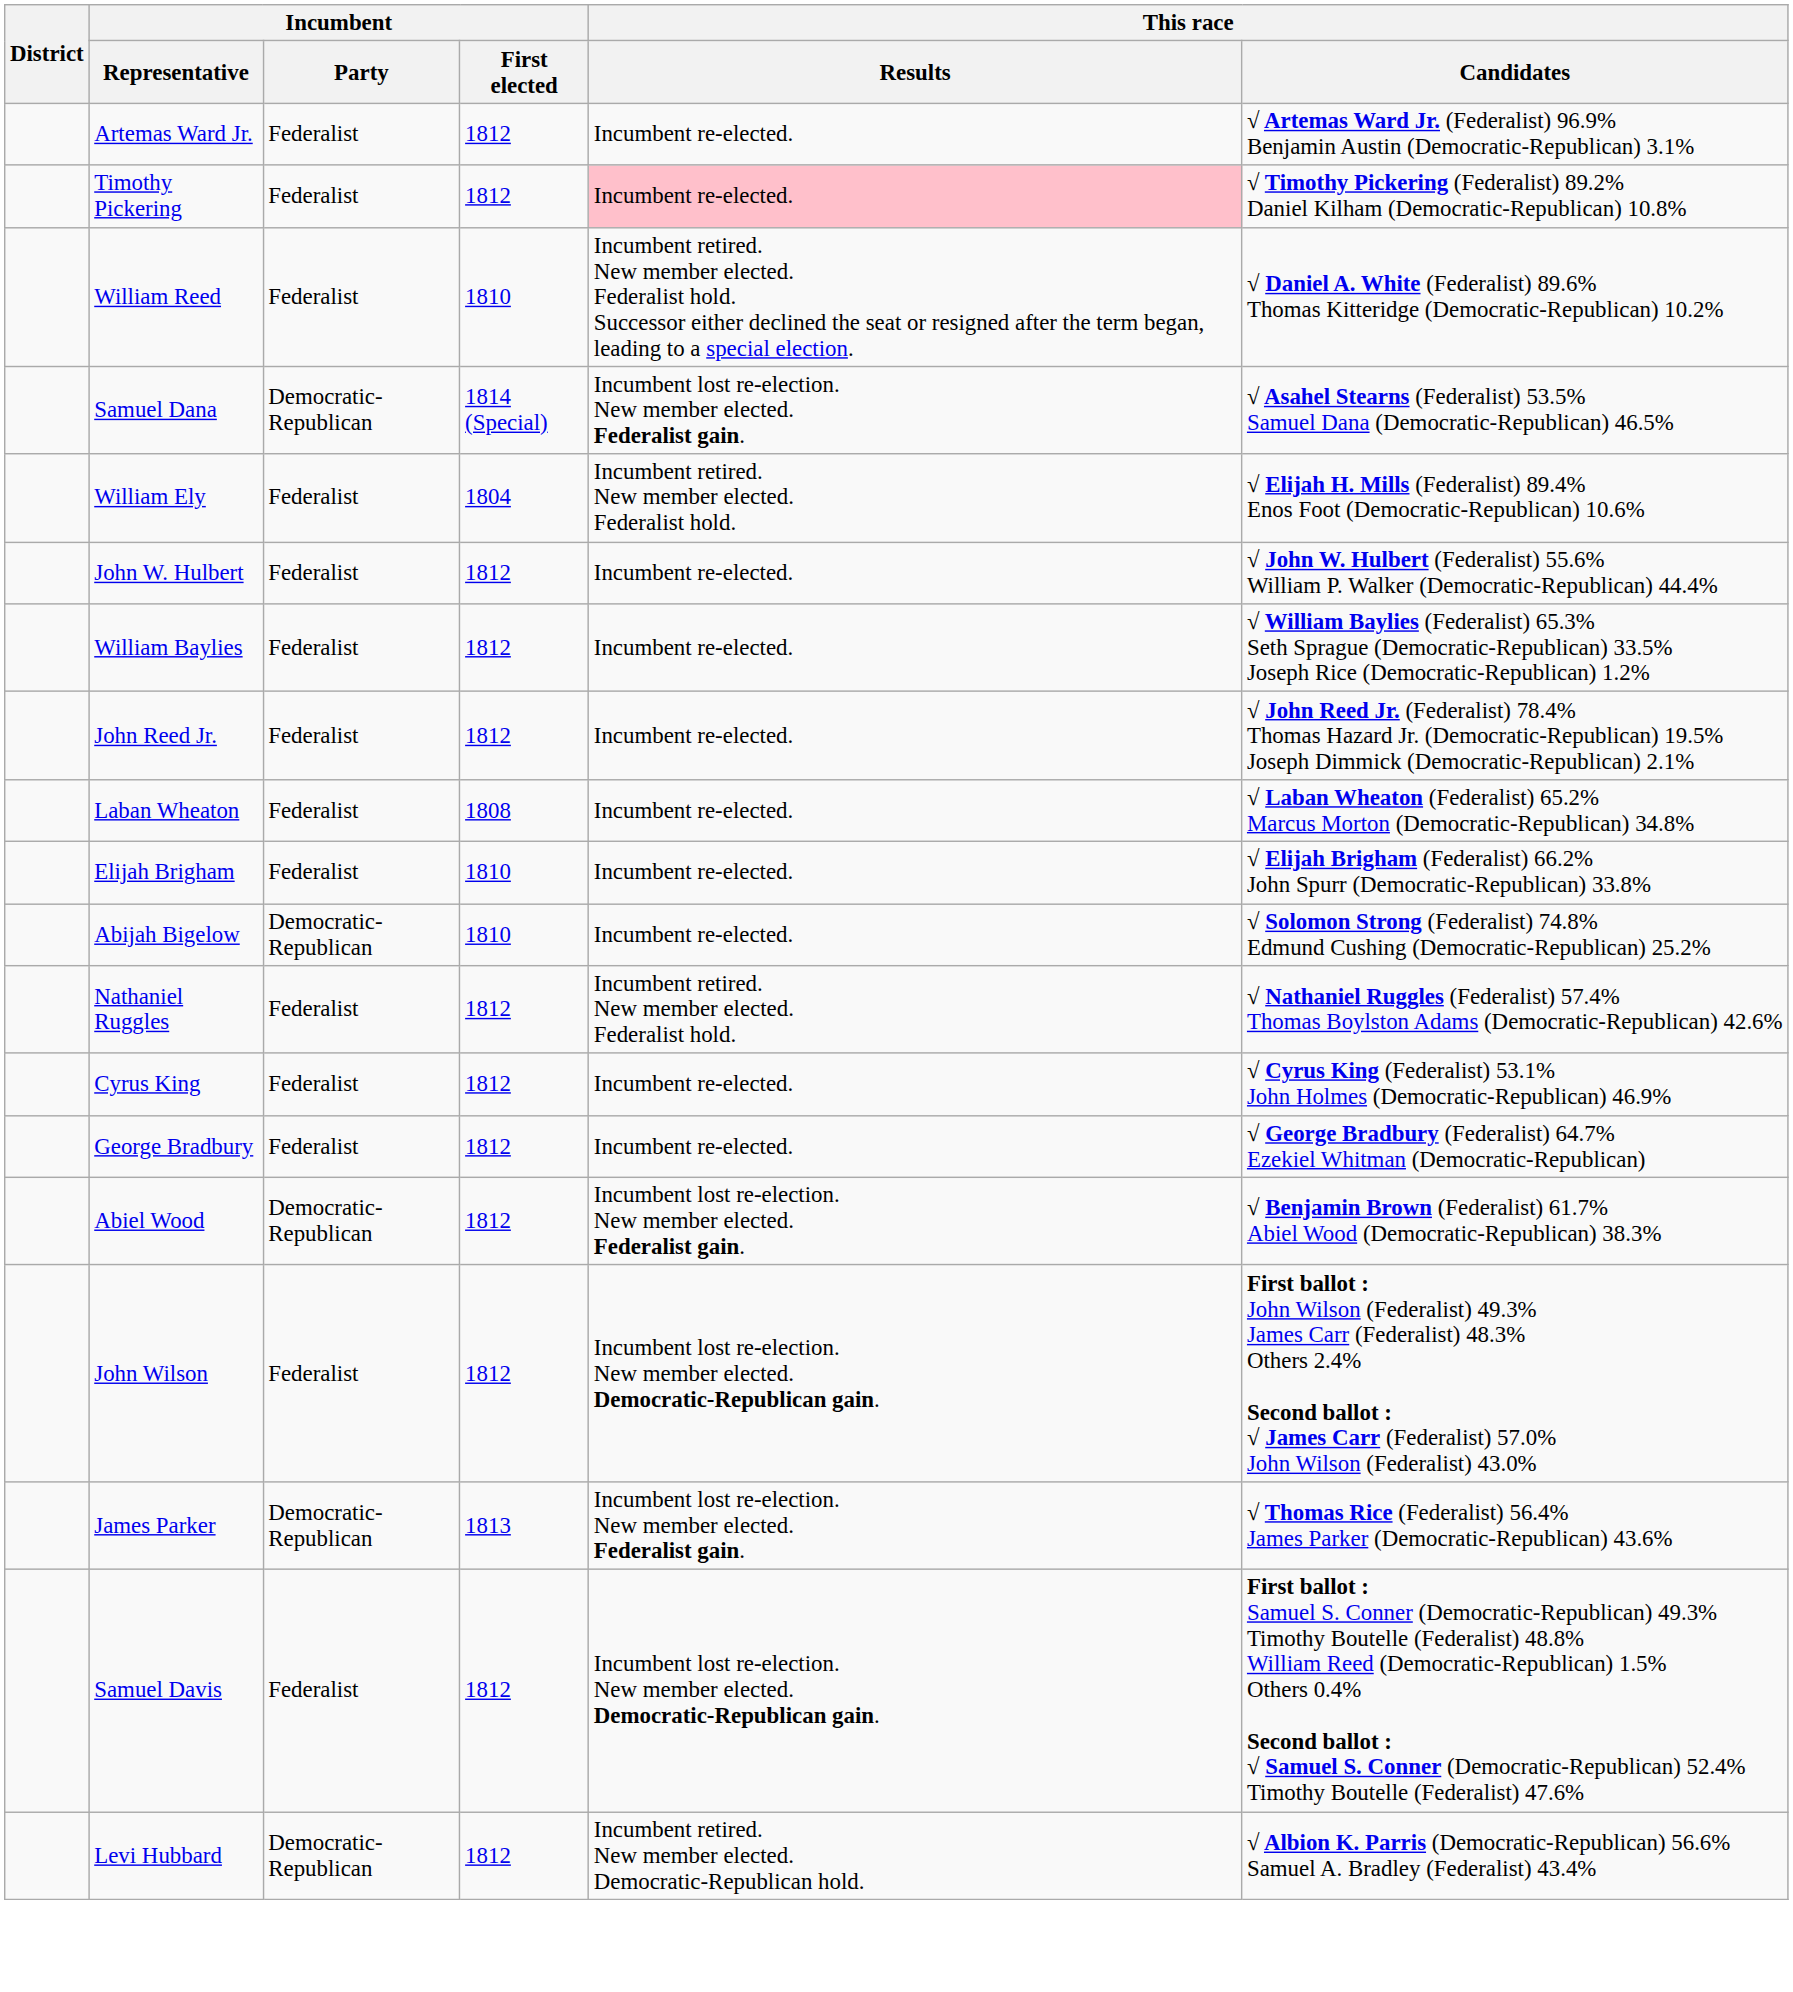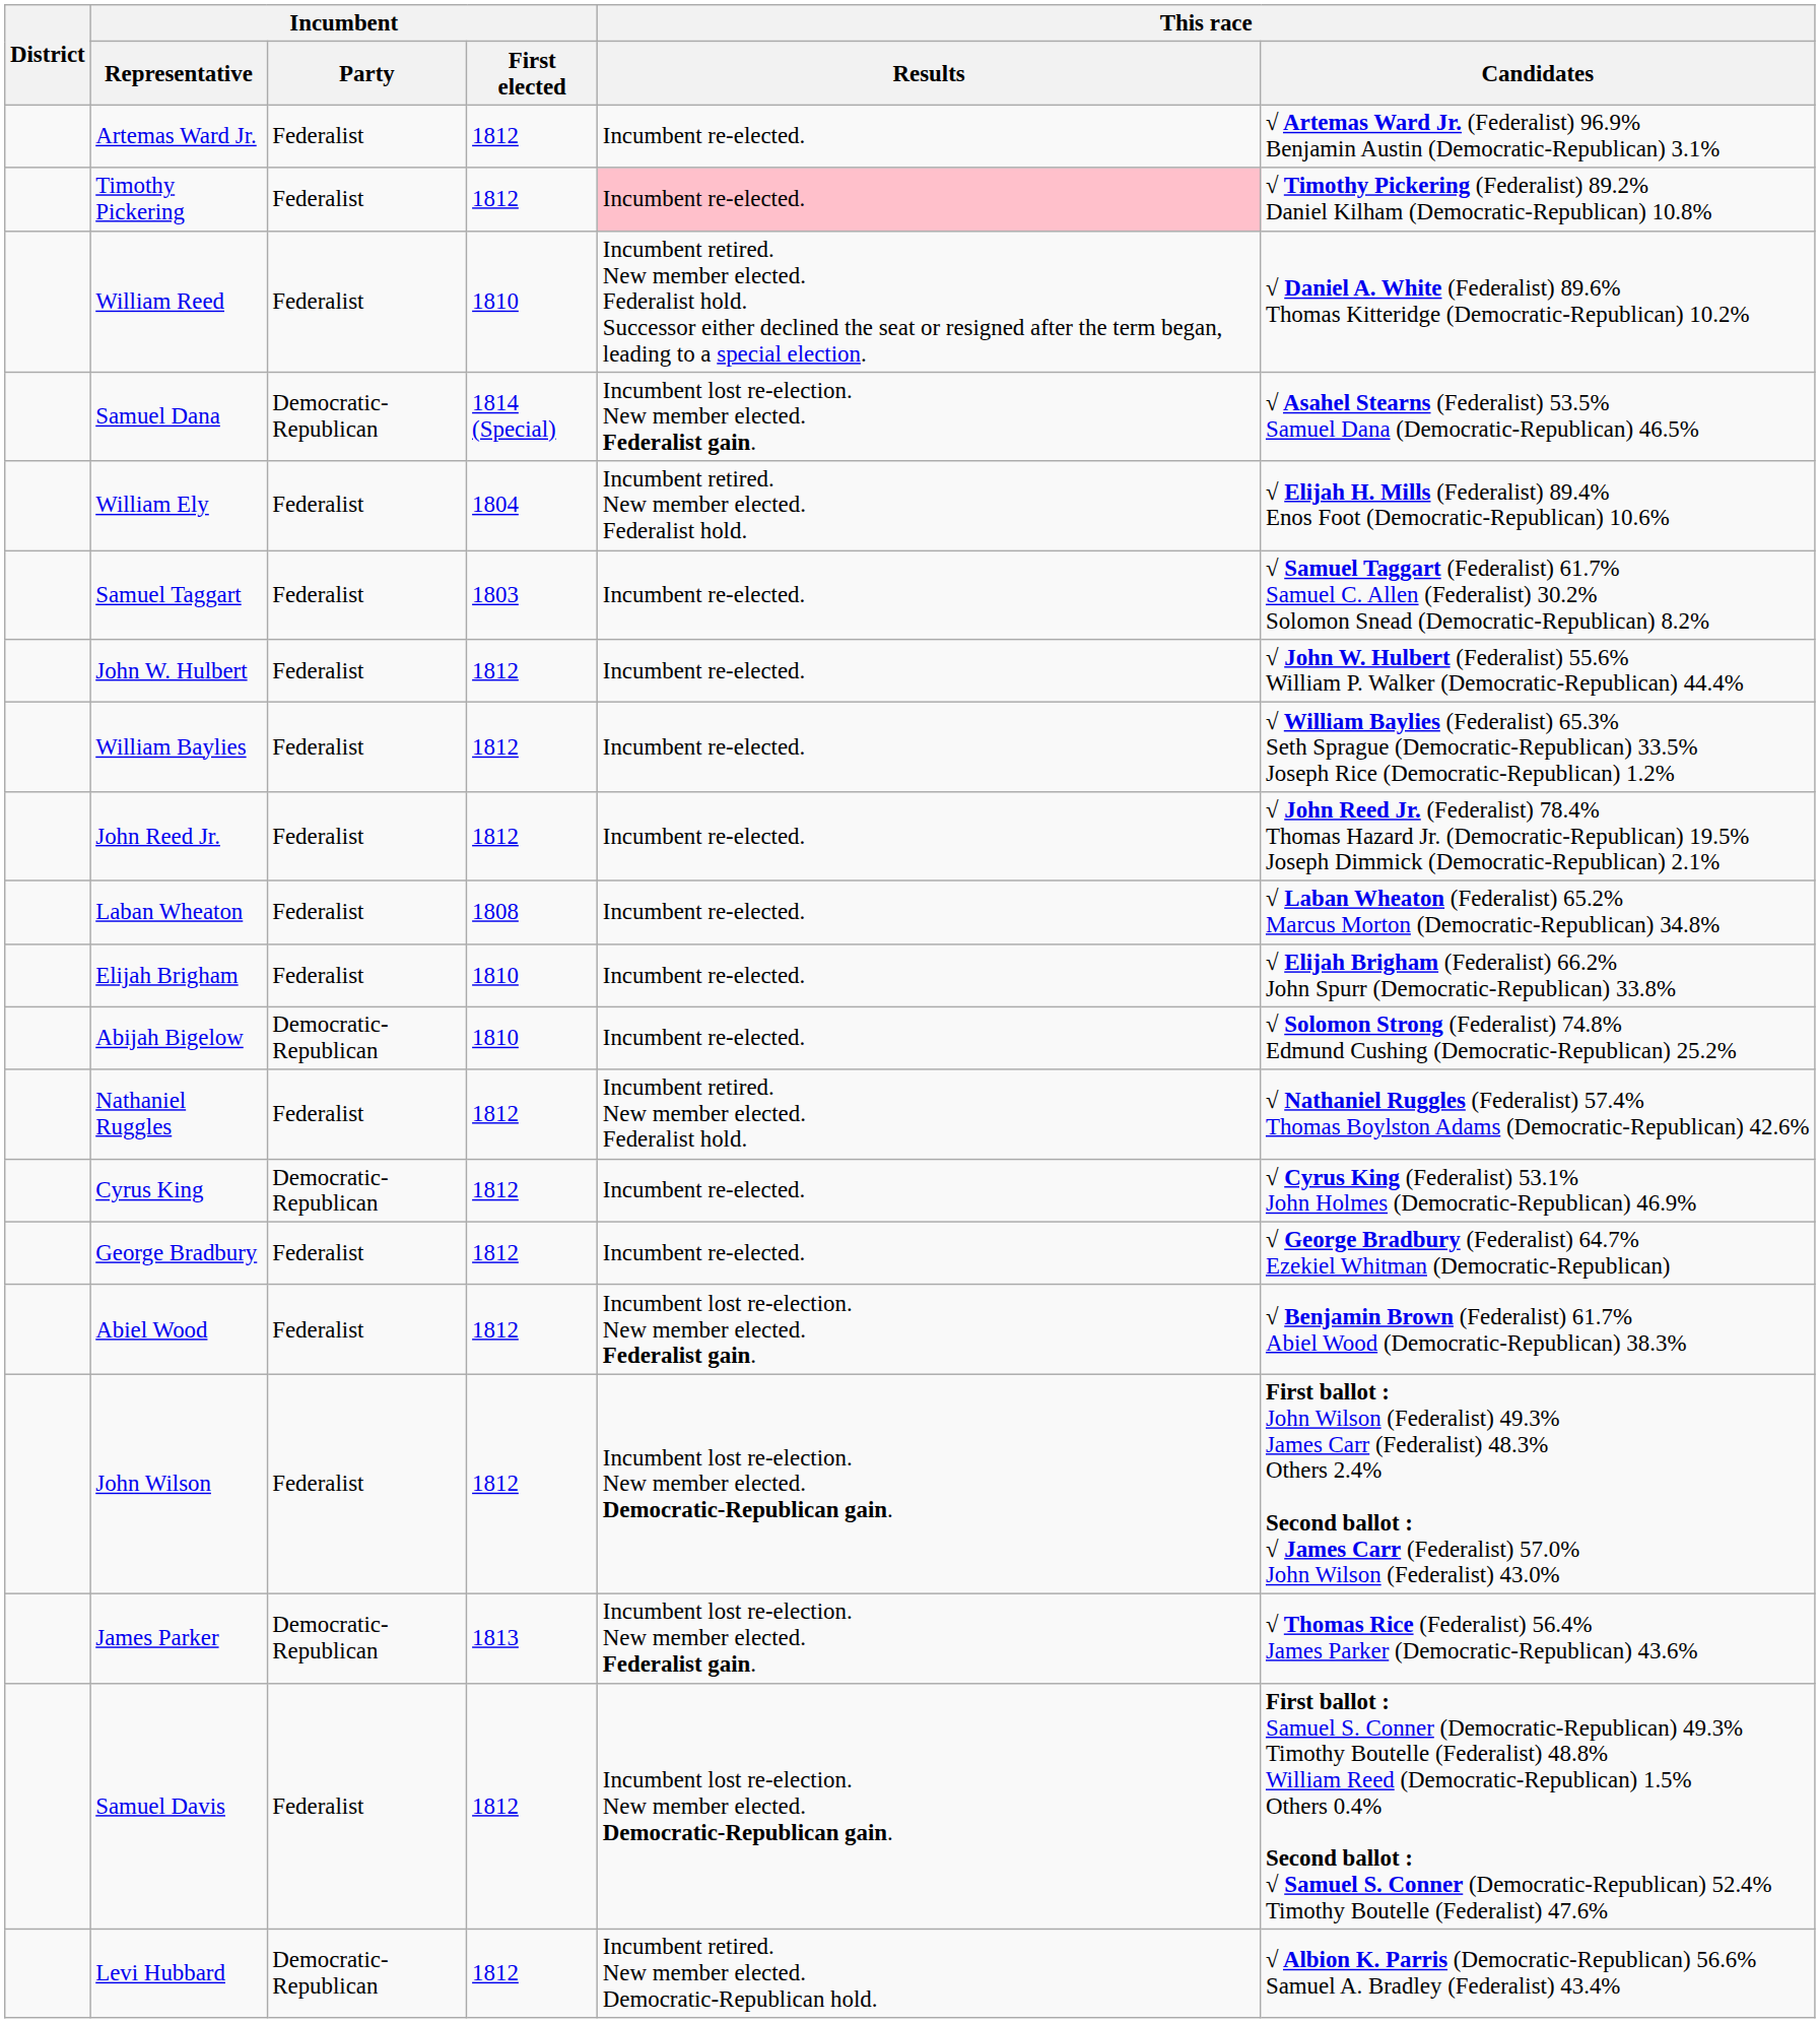 <table class=wikitable>
 <tr>
 <th rowspan=2>District</th>
 <th colspan=3>Incumbent</th>
 <th colspan=2>This race</th>
 </tr>
 <tr>
 <th>Representative</th>
 <th>Party</th>
 <th>First elected</th>
 <th>Results</th>
 <th>Candidates</th>
 </tr>
 <tr>
 <td><br></td>
 <td><a href='#'>Artemas Ward Jr.</a></td>
 <td>Federalist</td>
 <td><a href='#'>1812</a></td>
 <td>Incumbent re-elected.</td>
 <td nowrap><strong>√ <a href='#'>Artemas Ward Jr.</a></strong> (Federalist) 96.9%<br>Benjamin Austin (Democratic-Republican) 3.1%</td>
 </tr>
 <tr>
 <td><br></td>
 <td><a href='#'>Timothy Pickering</a><br></td>
 <td>Federalist</td>
 <td><a href='#'>1812</a></td>
 <td style="background: pink;">Incumbent re-elected.</td>
 <td nowrap><strong>√ <a href='#'>Timothy Pickering</a></strong> (Federalist) 89.2%<br>Daniel Kilham (Democratic-Republican) 10.8%</td>
 </tr>
 <tr>
 <td><br></td>
 <td><a href='#'>William Reed</a><br></td>
 <td>Federalist</td>
 <td><a href='#'>1810</a></td>
 <td>Incumbent retired.<br>New member elected.<br>Federalist hold.<br>Successor either declined the seat or resigned after the term began, leading to a <a href='#'>special election</a>.</td>
 <td nowrap><strong>√ <a href='#'>Daniel A. White</a></strong> (Federalist) 89.6%<br>Thomas Kitteridge (Democratic-Republican) 10.2%</td>
 </tr>
 <tr>
 <td><br></td>
 <td><a href='#'>Samuel Dana</a></td>
 <td>Democratic-Republican</td>
 <td><a href='#'>1814 (Special)</a></td>
 <td>Incumbent lost re-election.<br>New member elected.<br><strong>Federalist gain</strong>.</td>
 <td nowrap><strong>√ <a href='#'>Asahel Stearns</a></strong> (Federalist) 53.5%<br><a href='#'>Samuel Dana</a> (Democratic-Republican) 46.5%</td>
 </tr>
 <tr>
 <td><br></td>
 <td><a href='#'>William Ely</a></td>
 <td>Federalist</td>
 <td><a href='#'>1804</a></td>
 <td>Incumbent retired.<br>New member elected.<br>Federalist hold.</td>
 <td nowrap><strong>√ <a href='#'>Elijah H. Mills</a></strong> (Federalist) 89.4%<br>Enos Foot (Democratic-Republican) 10.6%</td>
+</tr>
+<tr>
+<td><br></td>
+<td><a href='#'>Samuel Taggart</a></td>
+<td>Federalist</td>
+<td><a href='#'>1803</a></td>
+<td>Incumbent re-elected.</td>
+<td nowrap><strong>√ <a href='#'>Samuel Taggart</a></strong> (Federalist) 61.7%<br><a href='#'>Samuel C. Allen</a> (Federalist) 30.2%<br>Solomon Snead (Democratic-Republican) 8.2%</td>
 </tr>
 <tr>
 <td><br></td>
 <td><a href='#'>John W. Hulbert</a><br></td>
 <td>Federalist</td>
 <td><a href='#'>1812</a></td>
 <td>Incumbent re-elected.</td>
 <td nowrap><strong>√ <a href='#'>John W. Hulbert</a></strong> (Federalist) 55.6%<br>William P. Walker (Democratic-Republican) 44.4%</td>
 </tr>
 <tr>
 <td><br></td>
 <td><a href='#'>William Baylies</a><br></td>
 <td>Federalist</td>
 <td><a href='#'>1812</a></td>
 <td>Incumbent re-elected.</td>
 <td nowrap><strong>√ <a href='#'>William Baylies</a></strong> (Federalist) 65.3%<br>Seth Sprague (Democratic-Republican) 33.5%<br>Joseph Rice (Democratic-Republican) 1.2%</td>
 </tr>
 <tr>
 <td><br></td>
 <td><a href='#'>John Reed Jr.</a><br></td>
 <td>Federalist</td>
 <td><a href='#'>1812</a></td>
 <td>Incumbent re-elected.</td>
 <td nowrap><strong>√ <a href='#'>John Reed Jr.</a></strong> (Federalist) 78.4%<br>Thomas Hazard Jr. (Democratic-Republican) 19.5%<br>Joseph Dimmick (Democratic-Republican) 2.1%</td>
 </tr>
 <tr>
 <td><br></td>
 <td><a href='#'>Laban Wheaton</a><br></td>
 <td>Federalist</td>
 <td><a href='#'>1808</a></td>
 <td>Incumbent re-elected.</td>
 <td nowrap><strong>√ <a href='#'>Laban Wheaton</a></strong> (Federalist) 65.2%<br><a href='#'>Marcus Morton</a> (Democratic-Republican) 34.8%</td>
 </tr>
 <tr>
 <td><br></td>
 <td><a href='#'>Elijah Brigham</a><br></td>
 <td>Federalist</td>
 <td><a href='#'>1810</a></td>
 <td>Incumbent re-elected.</td>
 <td nowrap><strong>√ <a href='#'>Elijah Brigham</a></strong> (Federalist) 66.2%<br>John Spurr (Democratic-Republican) 33.8%</td>
 </tr>
 <tr>
 <td><br></td>
 <td><a href='#'>Abijah Bigelow</a><br></td>
 <td>Democratic-Republican</td>
 <td><a href='#'>1810</a></td>
 <td>Incumbent re-elected.</td>
 <td nowrap><strong>√ <a href='#'>Solomon Strong</a></strong> (Federalist) 74.8%<br>Edmund Cushing (Democratic-Republican) 25.2%</td>
 </tr>
 <tr>
 <td><br></td>
 <td><a href='#'>Nathaniel Ruggles</a></td>
 <td>Federalist</td>
 <td><a href='#'>1812</a></td>
 <td>Incumbent retired.<br>New member elected.<br>Federalist hold.</td>
 <td nowrap><strong>√ <a href='#'>Nathaniel Ruggles</a></strong> (Federalist) 57.4%<br><a href='#'>Thomas Boylston Adams</a> (Democratic-Republican) 42.6%</td>
 </tr>
 <tr>
 <td><br></td>
 <td><a href='#'>Cyrus King</a></td>
-<td>Federalist</td>
+<td>Democratic-Republican</td>
 <td><a href='#'>1812</a></td>
 <td>Incumbent re-elected.</td>
 <td nowrap><strong>√ <a href='#'>Cyrus King</a></strong> (Federalist) 53.1%<br><a href='#'>John Holmes</a> (Democratic-Republican) 46.9%</td>
 </tr>
 <tr>
 <td><br></td>
 <td><a href='#'>George Bradbury</a></td>
 <td>Federalist</td>
 <td><a href='#'>1812</a></td>
 <td>Incumbent re-elected.</td>
 <td nowrap><strong>√ <a href='#'>George Bradbury</a></strong> (Federalist) 64.7%<br><a href='#'>Ezekiel Whitman</a> (Democratic-Republican)</td>
 </tr>
 <tr>
 <td><br></td>
 <td><a href='#'>Abiel Wood</a><br></td>
-<td>Democratic-Republican</td>
+<td>Federalist</td>
 <td><a href='#'>1812</a></td>
 <td>Incumbent lost re-election.<br>New member elected.<br><strong>Federalist gain</strong>.</td>
 <td nowrap><strong>√ <a href='#'>Benjamin Brown</a></strong> (Federalist) 61.7%<br><a href='#'>Abiel Wood</a> (Democratic-Republican) 38.3%</td>
 </tr>
 <tr>
 <td><br></td>
 <td><a href='#'>John Wilson</a><br></td>
 <td>Federalist</td>
 <td><a href='#'>1812</a></td>
 <td>Incumbent lost re-election.<br>New member elected.<br><strong>Democratic-Republican gain</strong>.</td>
 <td><strong>First ballot :</strong><br><a href='#'>John Wilson</a> (Federalist) 49.3%<br><a href='#'>James Carr</a> (Federalist) 48.3%<br>Others 2.4%<br><br><strong>Second ballot :</strong><br><strong>√ <a href='#'>James Carr</a></strong> (Federalist) 57.0%<br><a href='#'>John Wilson</a> (Federalist) 43.0%</td>
 </tr>
 <tr>
 <td><br></td>
 <td><a href='#'>James Parker</a><br></td>
 <td>Democratic-Republican</td>
 <td><a href='#'>1813</a></td>
 <td>Incumbent lost re-election.<br>New member elected.<br><strong>Federalist gain</strong>.</td>
 <td nowrap><strong>√ <a href='#'>Thomas Rice</a></strong> (Federalist) 56.4%<br><a href='#'>James Parker</a> (Democratic-Republican) 43.6%</td>
 </tr>
 <tr>
 <td><br></td>
 <td><a href='#'>Samuel Davis</a><br></td>
 <td>Federalist</td>
 <td><a href='#'>1812</a></td>
 <td>Incumbent lost re-election.<br>New member elected.<br><strong>Democratic-Republican gain</strong>.</td>
 <td><strong>First ballot :</strong><br><a href='#'>Samuel S. Conner</a> (Democratic-Republican) 49.3%<br>Timothy Boutelle (Federalist) 48.8%<br><a href='#'>William Reed</a> (Democratic-Republican) 1.5%<br>Others 0.4%<br><br><strong>Second ballot :</strong><br><strong>√  <a href='#'>Samuel S. Conner</a></strong> (Democratic-Republican) 52.4%<br>Timothy Boutelle (Federalist) 47.6%</td>
 </tr>
 <tr>
 <td><br></td>
 <td><a href='#'>Levi Hubbard</a></td>
 <td>Democratic-Republican</td>
 <td><a href='#'>1812</a></td>
 <td>Incumbent retired.<br>New member elected.<br>Democratic-Republican hold.</td>
 <td nowrap><strong>√ <a href='#'>Albion K. Parris</a></strong> (Democratic-Republican) 56.6%<br>Samuel A. Bradley (Federalist) 43.4%</td>
 </tr>
 </table>
